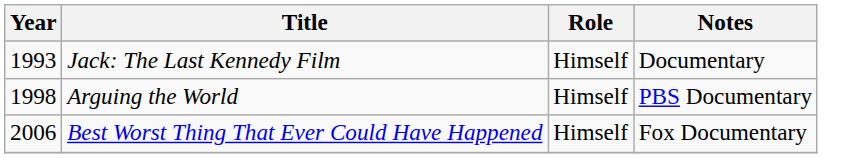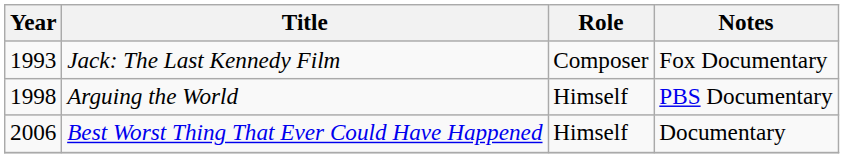 <table class="wikitable">
 <tr>
 <th>Year</th>
 <th>Title</th>
 <th>Role</th>
 <th>Notes</th>
 </tr>
 <tr>
 <td>1993</td>
 <td><em>Jack: The Last Kennedy Film</em></td>
-<td>Himself</td>
-<td>Documentary</td>
+<td>Composer</td>
+<td>Fox Documentary</td>
 </tr>
 <tr>
 <td>1998</td>
 <td><em>Arguing the World</em></td>
 <td>Himself</td>
 <td><a href='#'>PBS</a> Documentary</td>
 </tr>
 <tr>
 <td>2006</td>
 <td><em><a href='#'>Best Worst Thing That Ever Could Have Happened</a></em></td>
 <td>Himself</td>
-<td>Fox Documentary</td>
+<td>Documentary</td>
 </tr>
 <tr>
 </tr>
 </table>
